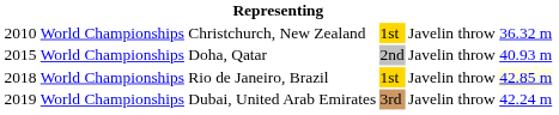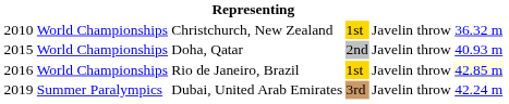 <table>
 <tr>
 <th colspan="6">Representing </th>
 </tr>
 <tr>
 <td>2010</td>
 <td><a href='#'>World Championships</a></td>
 <td>Christchurch, New Zealand</td>
 <td bgcolor="gold">1st</td>
 <td>Javelin throw</td>
 <td><a href='#'>36.32 m</a></td>
 </tr>
 <tr>
 <td>2015</td>
 <td><a href='#'>World Championships</a></td>
 <td>Doha, Qatar</td>
 <td bgcolor="silver">2nd</td>
 <td>Javelin throw</td>
 <td><a href='#'>40.93 m</a></td>
 </tr>
 <tr>
-<td>2018</td>
+<td>2016</td>
 <td><a href='#'>World Championships</a></td>
 <td>Rio de Janeiro, Brazil</td>
 <td bgcolor="gold">1st</td>
 <td>Javelin throw</td>
 <td style="background: lightyellow;"><a href='#'>42.85 m</a></td>
 </tr>
 <tr>
 <td>2019</td>
-<td><a href='#'>World Championships</a></td>
+<td><a href='#'>Summer Paralympics</a></td>
 <td>Dubai, United Arab Emirates</td>
 <td bgcolor="cc9966">3rd</td>
 <td>Javelin throw</td>
 <td><a href='#'>42.24 m</a></td>
 </tr>
 </table>
